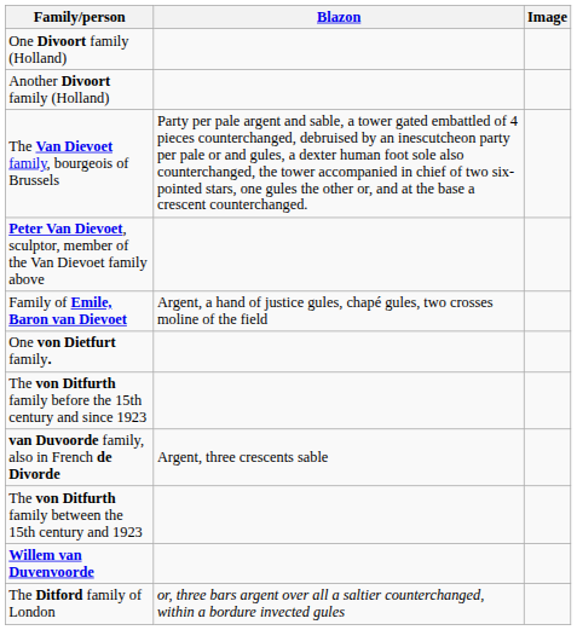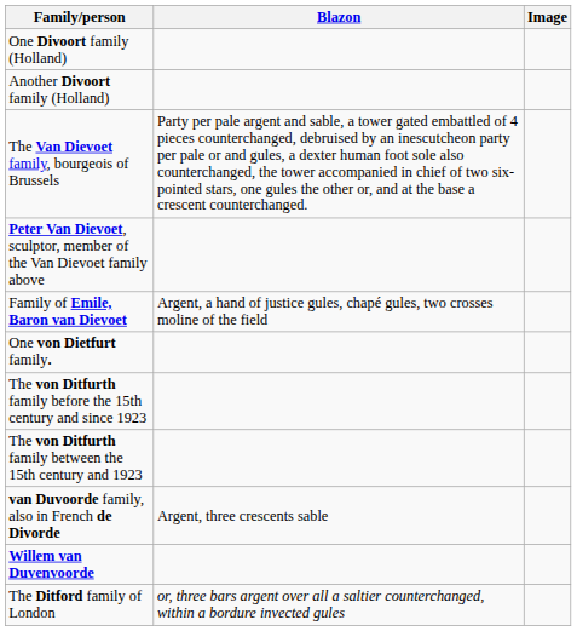 <table class="wikitable">
 <tr>
 <th>Family/person</th>
 <th><a href='#'>Blazon</a></th>
 <th>Image</th>
 </tr>
 <tr>
 <td>One <strong>Divoort</strong> family (Holland)</td>
 <td></td>
 <td></td>
 </tr>
 <tr>
 <td>Another <strong>Divoort</strong> family (Holland)</td>
 <td></td>
 <td></td>
 </tr>
 <tr>
 <td>The <a href='#'><strong>Van Dievoet</strong> family</a>, bourgeois of Brussels</td>
 <td>Party per pale argent and sable, a tower gated embattled of 4 pieces counterchanged, debruised by an inescutcheon party per pale or and gules, a dexter human foot sole also counterchanged, the tower accompanied in chief of two six-pointed stars, one gules the other or, and at the base a crescent counterchanged.</td>
 <td></td>
 </tr>
 <tr>
 <td><strong><a href='#'>Peter Van Dievoet</a></strong>, sculptor, member of the Van Dievoet family above</td>
 <td><br></td>
 <td></td>
 </tr>
 <tr>
 <td>Family of <a href='#'><strong>Emile, Baron van Dievoet</strong></a></td>
 <td>Argent, a hand of justice gules, chapé gules, two crosses moline of the field</td>
 <td></td>
 </tr>
 <tr>
 <td>One <strong>von Dietfurt</strong> family<strong>.</strong></td>
 <td></td>
 <td></td>
 </tr>
 <tr>
 <td>The <strong>von Ditfurth</strong> family before the 15th century and since 1923</td>
 <td></td>
 <td></td>
 </tr>
 <tr>
-<td><strong>van Duvoorde</strong> family, also in French <strong>de Divorde</strong></td>
-<td>Argent, three crescents sable</td>
+<td>The <strong>von Ditfurth</strong> family between the 15th century and 1923</td>
+<td></td>
 <td></td>
 </tr>
 <tr>
-<td>The <strong>von Ditfurth</strong> family between the 15th century and 1923</td>
-<td></td>
+<td><strong>van Duvoorde</strong> family, also in French <strong>de Divorde</strong></td>
+<td>Argent, three crescents sable</td>
 <td></td>
 </tr>
 <tr>
 <td><strong><a href='#'>Willem van Duvenvoorde</a></strong></td>
 <td></td>
 <td></td>
 </tr>
 <tr>
 <td>The <strong>Ditford</strong> family of London</td>
 <td><em>or, three bars argent over all a saltier counterchanged, within a bordure invected gules</em></td>
 <td></td>
 </tr>
 </table>
